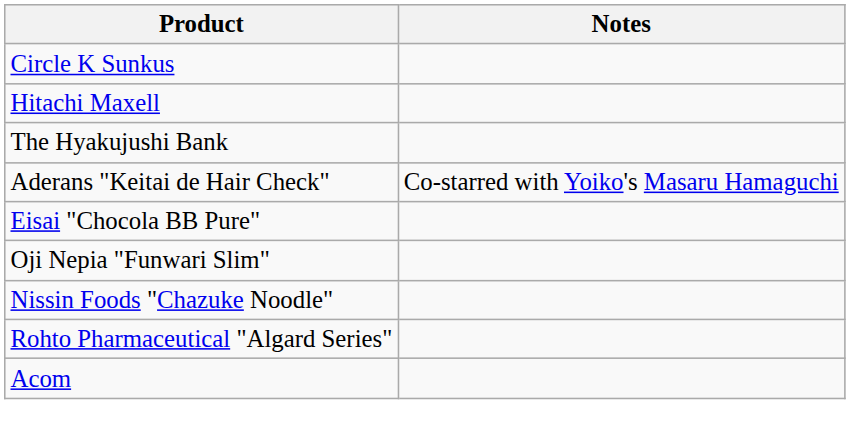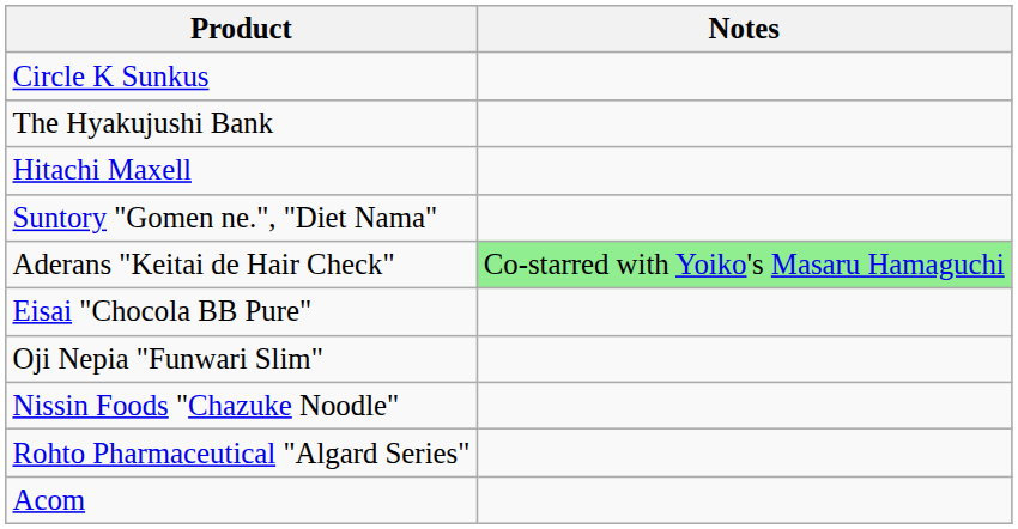 <table class="wikitable">
 <tr>
 <th>Product</th>
 <th>Notes</th>
 </tr>
 <tr>
 <td><a href='#'>Circle K Sunkus</a></td>
 <td></td>
 </tr>
 <tr>
+<td>The Hyakujushi Bank</td>
+<td></td>
+</tr>
+<tr>
 <td><a href='#'>Hitachi Maxell</a></td>
 <td></td>
 </tr>
 <tr>
-<td>The Hyakujushi Bank</td>
+<td><a href='#'>Suntory</a> "Gomen ne.", "Diet Nama"</td>
 <td></td>
 </tr>
 <tr>
 <td>Aderans "Keitai de Hair Check"</td>
-<td>Co-starred with <a href='#'>Yoiko</a>'s <a href='#'>Masaru Hamaguchi</a></td>
+<td style="background: lightgreen;">Co-starred with <a href='#'>Yoiko</a>'s <a href='#'>Masaru Hamaguchi</a></td>
 </tr>
 <tr>
 <td><a href='#'>Eisai</a> "Chocola BB Pure"</td>
 <td></td>
 </tr>
 <tr>
 <td>Oji Nepia "Funwari Slim"</td>
 <td></td>
 </tr>
 <tr>
 <td><a href='#'>Nissin Foods</a> "<a href='#'>Chazuke</a> Noodle"</td>
 <td></td>
 </tr>
 <tr>
 <td><a href='#'>Rohto Pharmaceutical</a> "Algard Series"</td>
 <td></td>
 </tr>
 <tr>
 <td><a href='#'>Acom</a></td>
 <td></td>
 </tr>
 </table>
